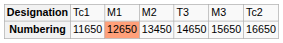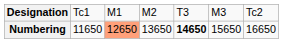 <table class="wikitable">
 <tr>
 <th>Designation</th>
 <td>Tc1</td>
 <td>M1</td>
 <td>M2</td>
 <td>T3</td>
 <td>M3</td>
 <td>Tc2</td>
 </tr>
 <tr>
 <th>Numbering</th>
 <td>11650</td>
 <td style="background: lightsalmon;">12650</td>
-<td>13450</td>
-<td>14650</td>
+<td>13650</td>
+<td><strong>14650</strong></td>
 <td>15650</td>
 <td>16650</td>
 </tr>
 </table>
